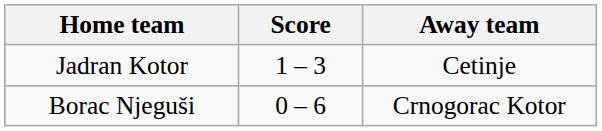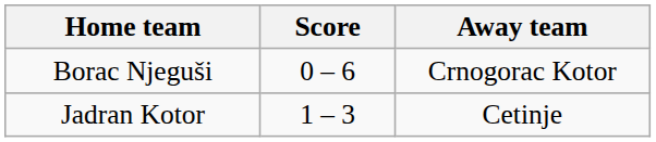 <table class="wikitable" style="text-align: center">
 <tr>
 <th width=140>Home team</th>
 <th width=70>Score</th>
 <th width=140>Away team</th>
 </tr>
 <tr>
+<td>Borac Njeguši</td>
+<td>0 – 6</td>
+<td>Crnogorac Kotor</td>
+</tr>
+<tr>
 <td>Jadran Kotor</td>
 <td>1 – 3</td>
 <td>Cetinje</td>
 </tr>
-<tr>
-<td>Borac Njeguši</td>
-<td>0 – 6</td>
-<td>Crnogorac Kotor</td>
-</tr>
 </table>
